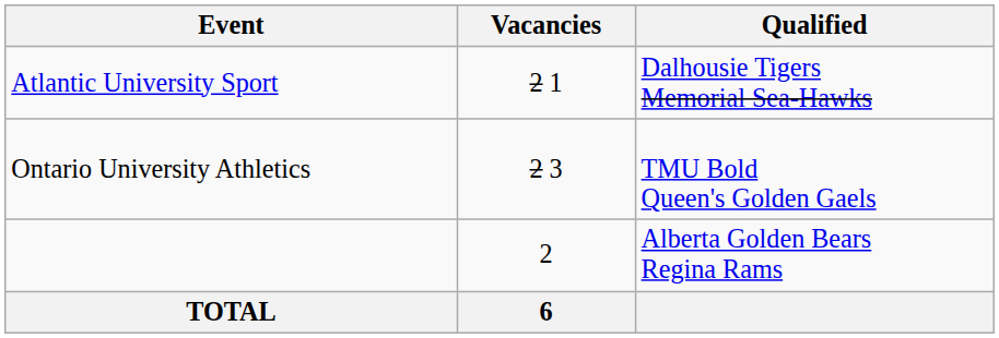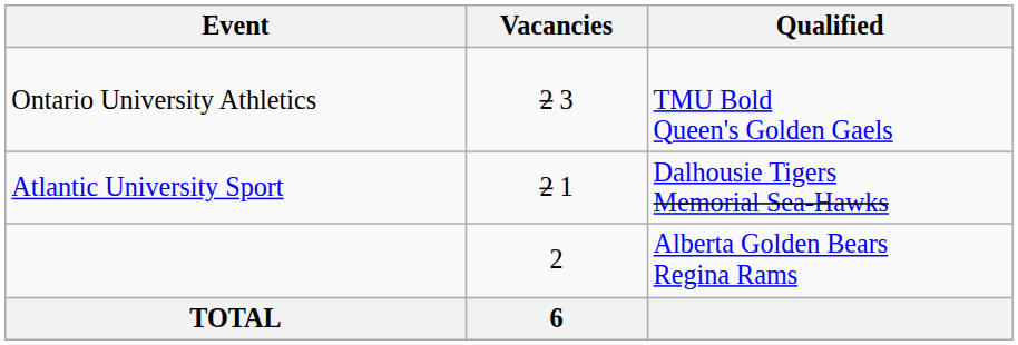 <table class="wikitable" style="width:600px;">
 <tr>
 <th>Event</th>
 <th>Vacancies</th>
 <th>Qualified</th>
 </tr>
 <tr>
+<td>Ontario University Athletics</td>
+<td align=center><s>2</s> 3</td>
+<td> <br>  <a href='#'>TMU Bold</a> <br>  <a href='#'>Queen's Golden Gaels</a></td>
+</tr>
+<tr>
 <td><a href='#'>Atlantic University Sport</a></td>
 <td align=center><s>2</s> 1</td>
 <td> <a href='#'>Dalhousie Tigers</a> <br> <s> <a href='#'>Memorial Sea-Hawks</a></s></td>
-</tr>
-<tr>
-<td>Ontario University Athletics</td>
-<td align=center><s>2</s> 3</td>
-<td> <br>  <a href='#'>TMU Bold</a> <br>  <a href='#'>Queen's Golden Gaels</a></td>
 </tr>
 <tr>
 <td></td>
 <td align=center>2</td>
 <td> <a href='#'>Alberta Golden Bears</a> <br>  <a href='#'>Regina Rams</a></td>
 </tr>
 <tr>
 <th>TOTAL</th>
 <th>6</th>
 <th></th>
 </tr>
 </table>
